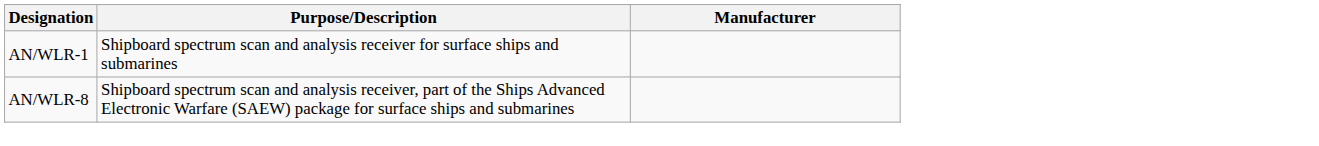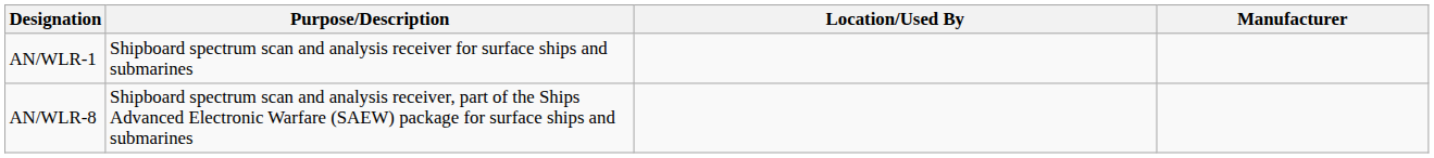 <table class="wikitable sortable">
 <tr>
 <th scope="col">Designation</th>
 <th scope="col" style="width: 500px;">Purpose/Description</th>
+<th scope="col" style="width: 500px;">Location/Used By</th>
 <th scope="col" style="width: 250px;">Manufacturer</th>
 </tr>
 <tr>
 <td>AN/WLR-1</td>
 <td>Shipboard spectrum scan and analysis receiver for surface ships and submarines</td>
 <td></td>
+<td></td>
 </tr>
 <tr>
 <td>AN/WLR-8</td>
 <td>Shipboard spectrum scan and analysis receiver, part of the Ships Advanced Electronic Warfare (SAEW) package  for surface ships and submarines</td>
 <td></td>
+<td></td>
 </tr>
 </table>
